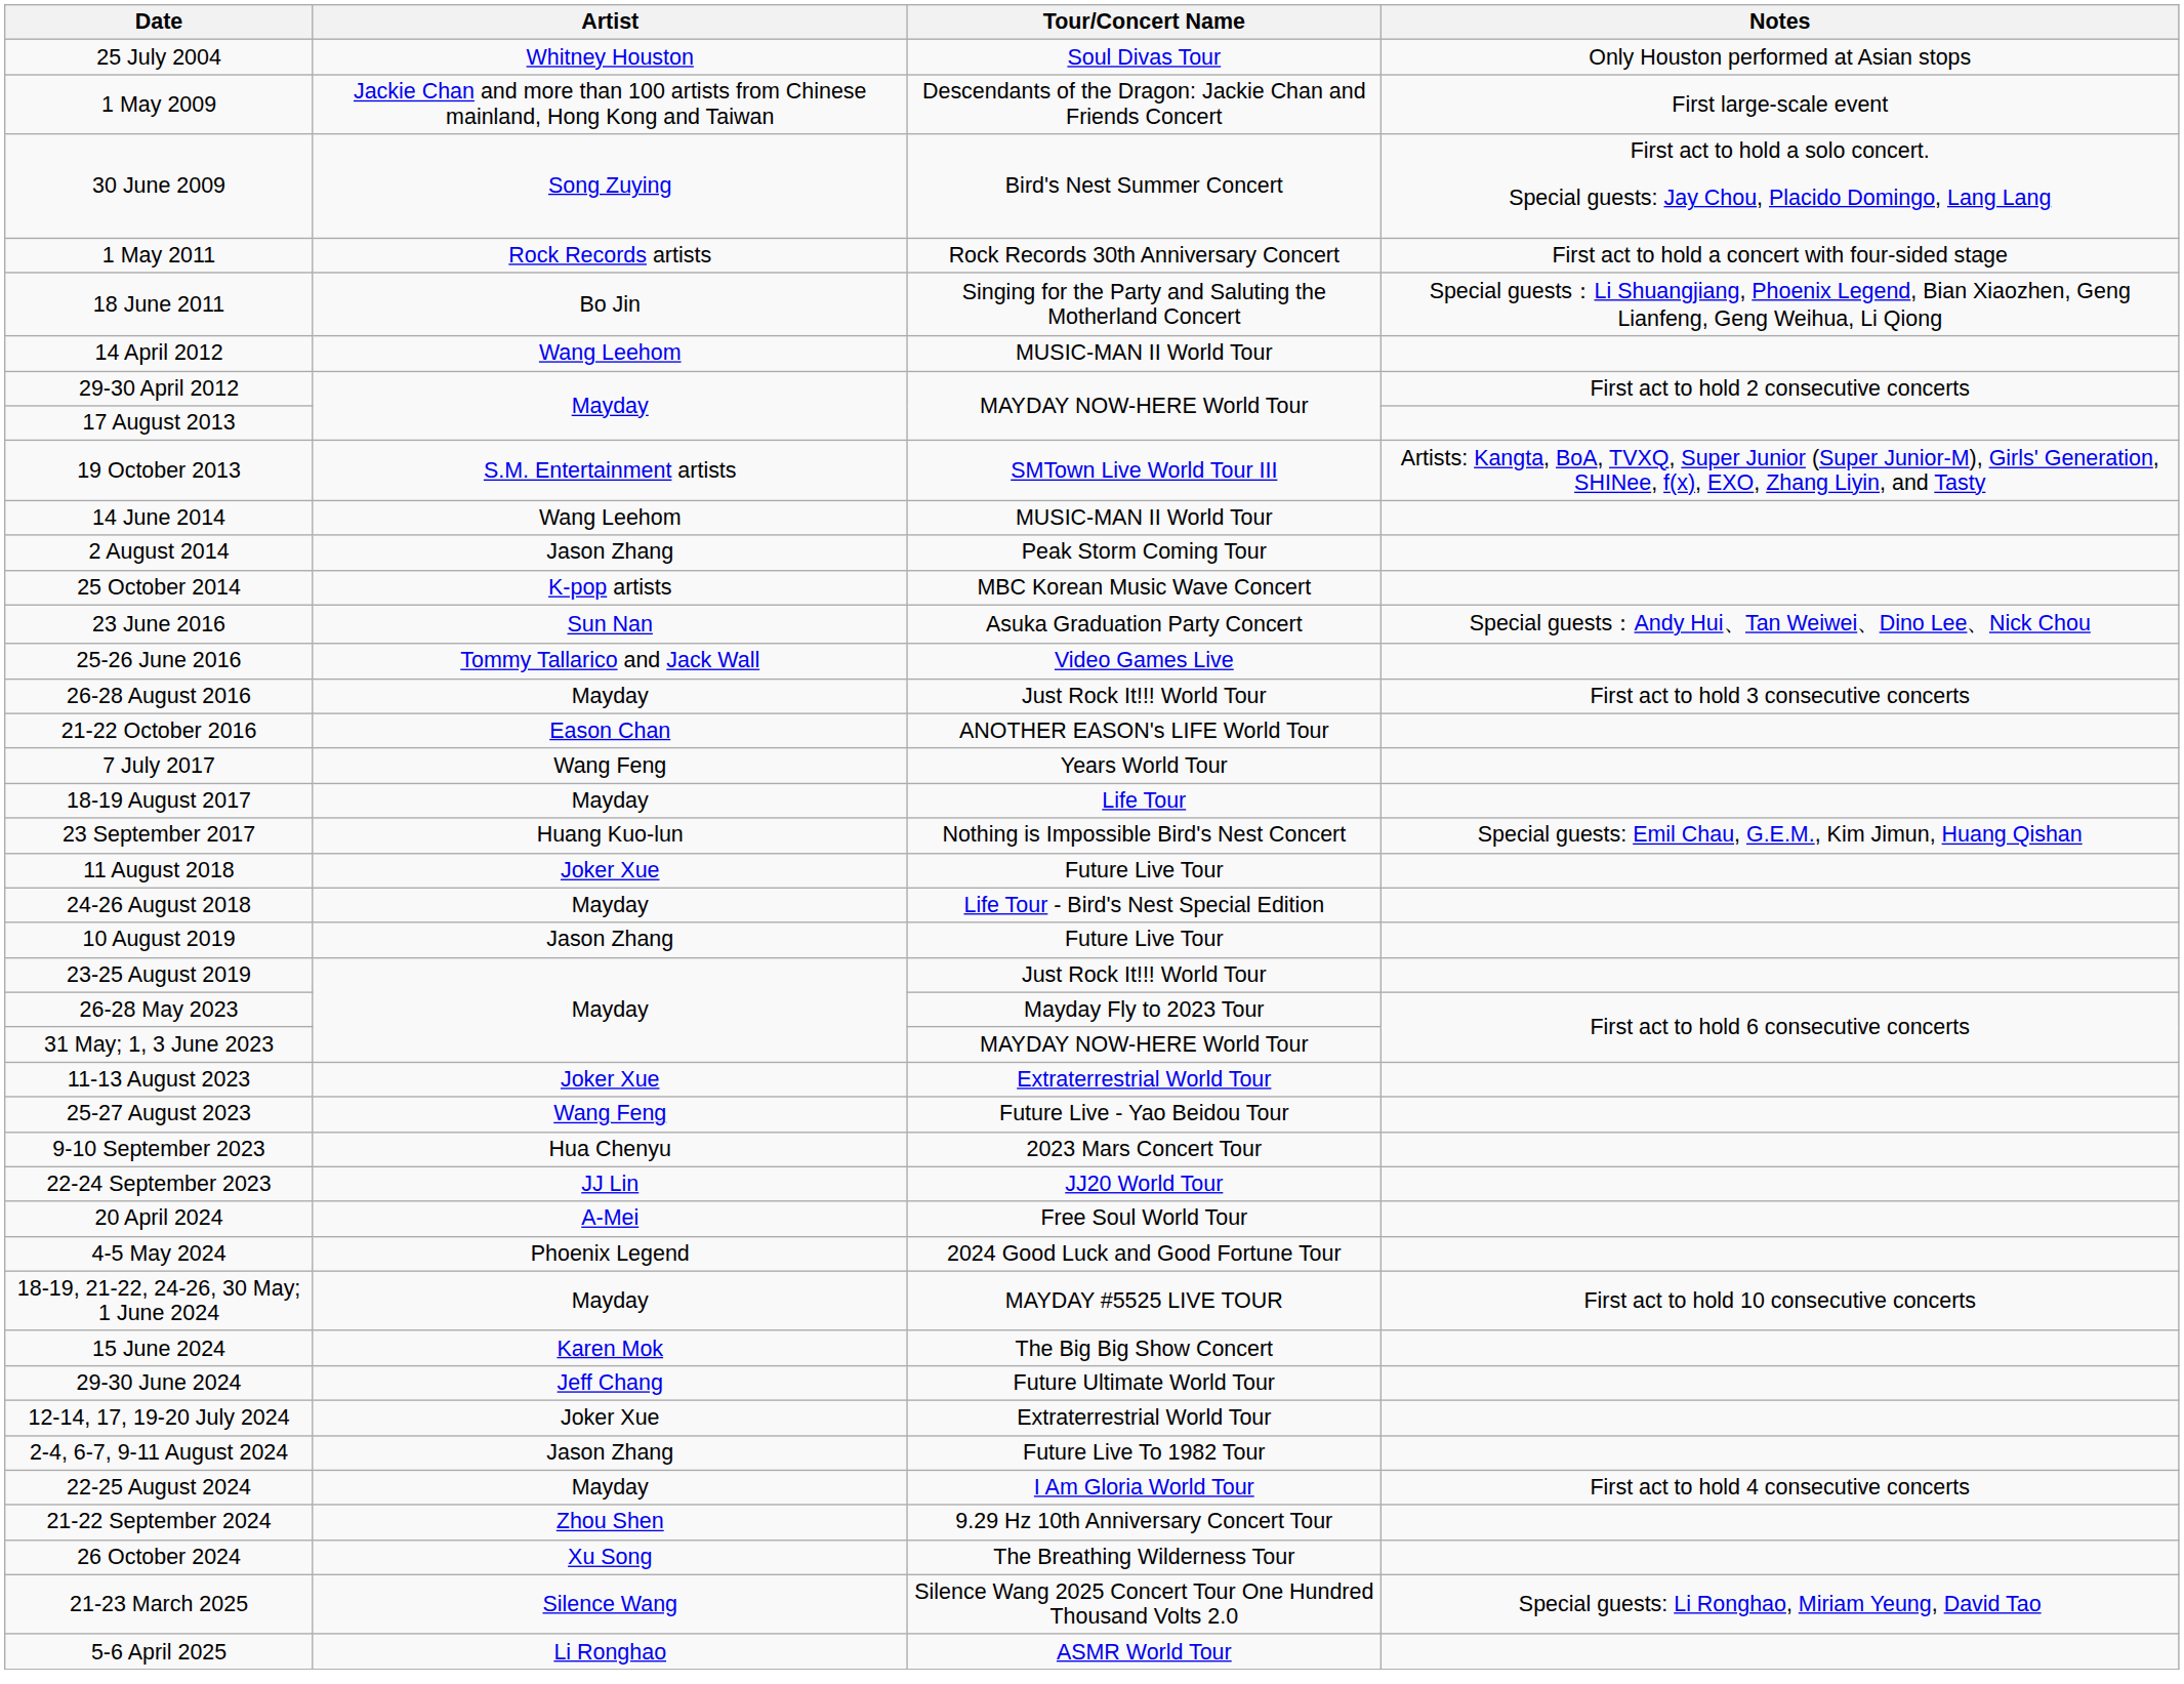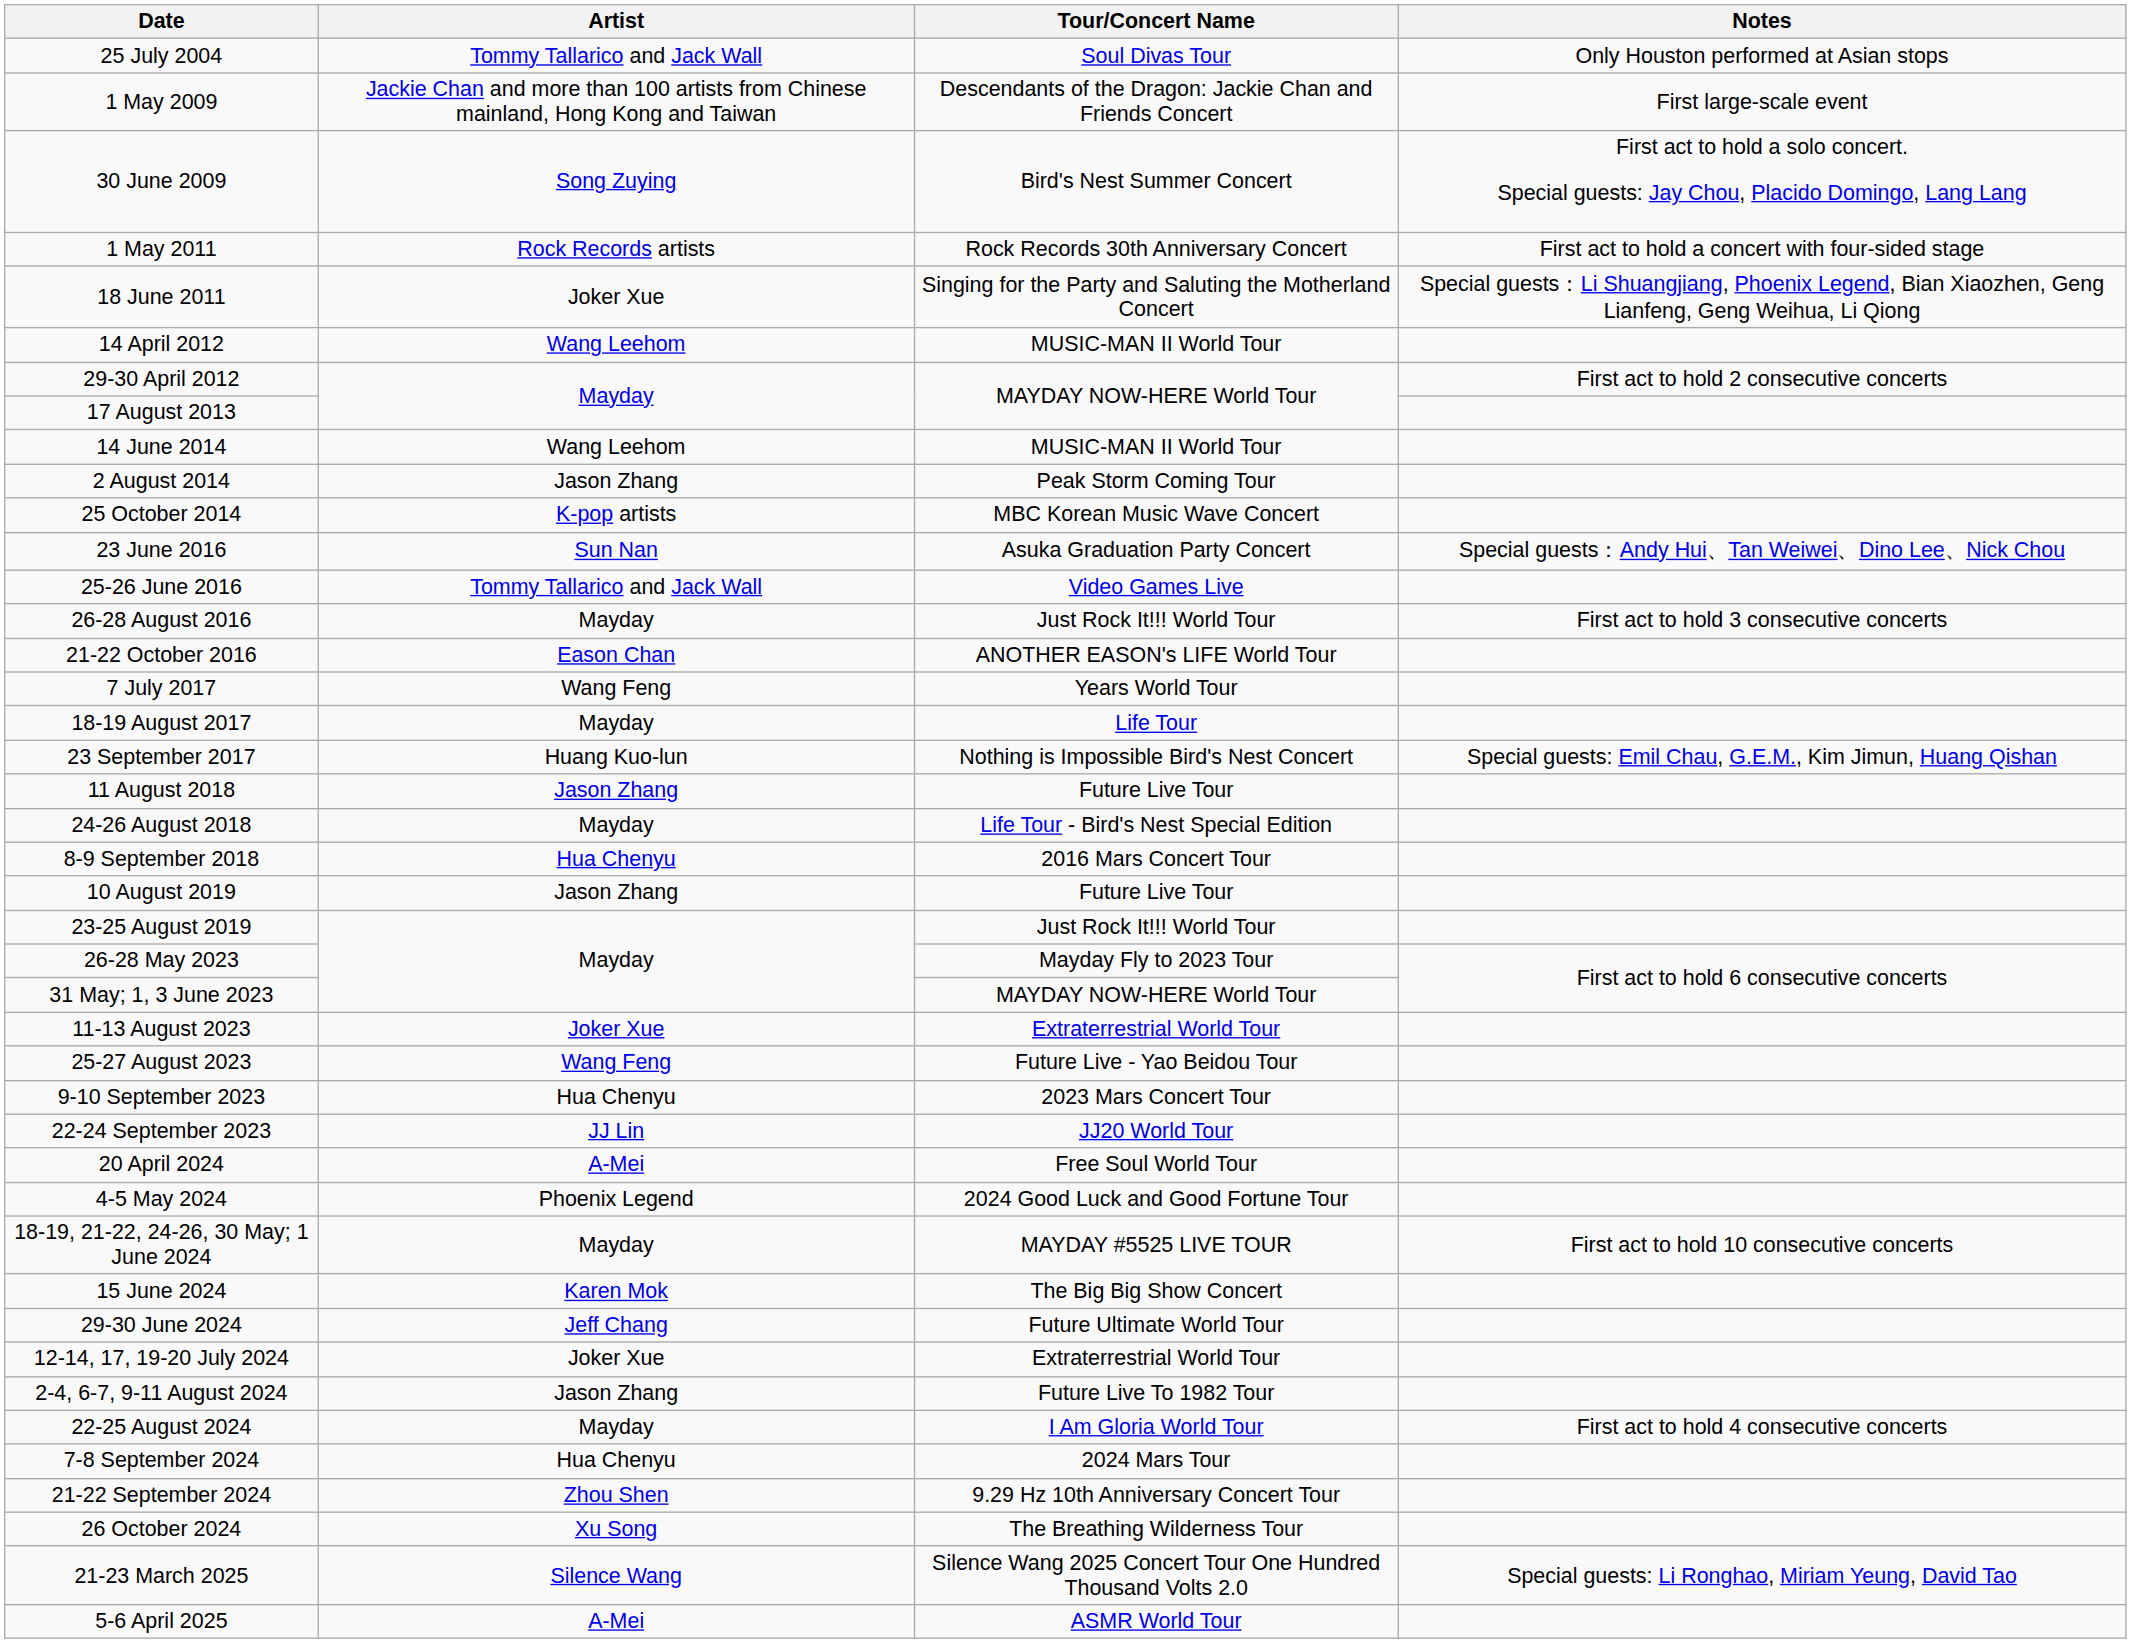 <table class="wikitable plainrowheaders" style="text-align:center; " width=100%>
 <tr>
 <th>Date</th>
 <th>Artist</th>
 <th>Tour/Concert Name</th>
 <th>Notes</th>
 </tr>
 <tr>
 <td>25 July 2004</td>
-<td><a href='#'>Whitney Houston</a></td>
+<td><a href='#'>Tommy Tallarico</a> and <a href='#'>Jack Wall</a></td>
 <td><a href='#'>Soul Divas Tour</a></td>
 <td>Only Houston performed at Asian stops</td>
 </tr>
 <tr>
 <td>1 May 2009</td>
 <td><a href='#'>Jackie Chan</a> and more than 100 artists from Chinese mainland, Hong Kong and Taiwan</td>
 <td>Descendants of the Dragon: Jackie Chan and Friends Concert</td>
 <td>First large-scale event</td>
 </tr>
 <tr>
 <td>30 June 2009</td>
 <td><a href='#'>Song Zuying</a></td>
 <td>Bird's Nest Summer Concert</td>
 <td>First act to hold a solo concert.<p> Special guests: <a href='#'>Jay Chou</a>, <a href='#'>Placido Domingo</a>, <a href='#'>Lang Lang</a></p></td>
 </tr>
 <tr>
 <td>1 May 2011</td>
 <td><a href='#'>Rock Records</a> artists</td>
 <td>Rock Records 30th Anniversary Concert</td>
 <td>First act to hold a concert with four-sided stage</td>
 </tr>
 <tr>
 <td>18 June 2011</td>
-<td>Bo Jin</td>
+<td>Joker Xue</td>
 <td>Singing for the Party and Saluting the Motherland Concert</td>
 <td>Special guests：<a href='#'>Li Shuangjiang</a>, <a href='#'>Phoenix Legend</a>, Bian Xiaozhen, Geng Lianfeng, Geng Weihua, Li Qiong</td>
 </tr>
 <tr>
 <td>14 April 2012</td>
 <td><a href='#'>Wang Leehom</a></td>
 <td>MUSIC-MAN II World Tour</td>
 <td></td>
 </tr>
 <tr>
 <td>29-30 April 2012</td>
 <td rowspan="2"><a href='#'>Mayday</a></td>
 <td rowspan="2">MAYDAY NOW-HERE World Tour</td>
 <td>First act to hold 2 consecutive concerts</td>
 </tr>
 <tr>
 <td>17 August 2013</td>
 <td></td>
-</tr>
-<tr>
-<td>19 October 2013</td>
-<td><a href='#'>S.M. Entertainment</a> artists</td>
-<td><a href='#'>SMTown Live World Tour III</a></td>
-<td>Artists: <a href='#'>Kangta</a>, <a href='#'>BoA</a>, <a href='#'>TVXQ</a>, <a href='#'>Super Junior</a> (<a href='#'>Super Junior-M</a>), <a href='#'>Girls' Generation</a>, <a href='#'>SHINee</a>, <a href='#'>f(x)</a>, <a href='#'>EXO</a>, <a href='#'>Zhang Liyin</a>, and <a href='#'>Tasty</a></td>
 </tr>
 <tr>
 <td>14 June 2014</td>
 <td>Wang Leehom</td>
 <td>MUSIC-MAN II World Tour</td>
 <td></td>
 </tr>
 <tr>
 <td>2 August 2014</td>
 <td>Jason Zhang</td>
 <td>Peak Storm Coming Tour</td>
 <td></td>
 </tr>
 <tr>
 <td>25 October 2014</td>
 <td><a href='#'>K-pop</a> artists</td>
 <td>MBC Korean Music Wave Concert</td>
 <td></td>
 </tr>
 <tr>
 <td>23 June 2016</td>
 <td><a href='#'>Sun Nan</a></td>
 <td>Asuka Graduation Party Concert</td>
 <td>Special guests：<a href='#'>Andy Hui</a>、<a href='#'>Tan Weiwei</a>、<a href='#'>Dino Lee</a>、<a href='#'>Nick Chou</a></td>
 </tr>
 <tr>
 <td>25-26 June 2016</td>
 <td><a href='#'>Tommy Tallarico</a> and <a href='#'>Jack Wall</a></td>
 <td><a href='#'>Video Games Live</a></td>
 <td></td>
 </tr>
 <tr>
 <td>26-28 August 2016</td>
 <td>Mayday</td>
 <td>Just Rock It!!! World Tour</td>
 <td>First act to hold 3 consecutive concerts</td>
 </tr>
 <tr>
 <td>21-22 October 2016</td>
 <td><a href='#'>Eason Chan</a></td>
 <td>ANOTHER EASON's LIFE World Tour</td>
 <td></td>
 </tr>
 <tr>
 <td>7 July 2017</td>
 <td>Wang Feng</td>
 <td>Years World Tour</td>
 <td></td>
 </tr>
 <tr>
 <td>18-19 August 2017</td>
 <td>Mayday</td>
 <td><a href='#'>Life Tour</a></td>
 <td></td>
 </tr>
 <tr>
 <td>23 September 2017</td>
 <td>Huang Kuo-lun</td>
 <td>Nothing is Impossible Bird's Nest Concert</td>
 <td>Special guests: <a href='#'>Emil Chau</a>, <a href='#'>G.E.M.</a>, Kim Jimun, <a href='#'>Huang Qishan</a></td>
 </tr>
 <tr>
 <td>11 August 2018</td>
-<td><a href='#'>Joker Xue</a></td>
+<td><a href='#'>Jason Zhang</a></td>
 <td>Future Live Tour</td>
 <td></td>
 </tr>
 <tr>
 <td>24-26 August 2018</td>
 <td>Mayday</td>
 <td><a href='#'>Life Tour</a> - Bird's Nest Special Edition</td>
+<td></td>
+</tr>
+<tr>
+<td>8-9 September 2018</td>
+<td><a href='#'>Hua Chenyu</a></td>
+<td>2016 Mars Concert Tour</td>
 <td></td>
 </tr>
 <tr>
 <td>10 August 2019</td>
 <td>Jason Zhang</td>
 <td>Future Live Tour</td>
 <td></td>
 </tr>
 <tr>
 <td>23-25 August 2019</td>
 <td rowspan="3">Mayday</td>
 <td>Just Rock It!!! World Tour</td>
 <td></td>
 </tr>
 <tr>
 <td>26-28 May 2023</td>
 <td>Mayday Fly to 2023 Tour</td>
 <td rowspan="2">First act to hold 6 consecutive concerts</td>
 </tr>
 <tr>
 <td>31 May; 1, 3 June 2023</td>
 <td>MAYDAY NOW-HERE World Tour</td>
 </tr>
 <tr>
 <td>11-13 August 2023</td>
 <td><a href='#'>Joker Xue</a></td>
 <td><a href='#'>Extraterrestrial World Tour</a></td>
 <td></td>
 </tr>
 <tr>
 <td>25-27 August 2023</td>
 <td><a href='#'>Wang Feng</a></td>
 <td>Future Live - Yao Beidou Tour</td>
 <td></td>
 </tr>
 <tr>
 <td>9-10 September 2023</td>
 <td>Hua Chenyu</td>
 <td>2023 Mars Concert Tour</td>
 <td></td>
 </tr>
 <tr>
 <td>22-24 September 2023</td>
 <td><a href='#'>JJ Lin</a></td>
 <td><a href='#'>JJ20 World Tour</a></td>
 <td></td>
 </tr>
 <tr>
 <td>20 April 2024</td>
 <td><a href='#'>A-Mei</a></td>
 <td>Free Soul World Tour</td>
 <td></td>
 </tr>
 <tr>
 <td>4-5 May 2024</td>
 <td>Phoenix Legend</td>
 <td>2024 Good Luck and Good Fortune Tour</td>
 <td></td>
 </tr>
 <tr>
 <td>18-19, 21-22, 24-26, 30 May; 1 June 2024</td>
 <td>Mayday</td>
 <td>MAYDAY #5525 LIVE TOUR</td>
 <td>First act to hold 10 consecutive concerts</td>
 </tr>
 <tr>
 <td>15 June 2024</td>
 <td><a href='#'>Karen Mok</a></td>
 <td>The Big Big Show Concert</td>
 <td></td>
 </tr>
 <tr>
 <td>29-30 June 2024</td>
 <td><a href='#'>Jeff Chang</a></td>
 <td>Future Ultimate World Tour</td>
 <td></td>
 </tr>
 <tr>
 <td>12-14, 17, 19-20 July 2024</td>
 <td>Joker Xue</td>
 <td>Extraterrestrial World Tour</td>
 <td></td>
 </tr>
 <tr>
 <td>2-4, 6-7, 9-11 August 2024</td>
 <td>Jason Zhang</td>
 <td>Future Live To 1982 Tour</td>
 <td></td>
 </tr>
 <tr>
 <td>22-25 August 2024</td>
 <td>Mayday</td>
 <td><a href='#'>I Am Gloria World Tour</a></td>
 <td>First act to hold 4 consecutive concerts</td>
 </tr>
 <tr>
+<td>7-8 September 2024</td>
+<td>Hua Chenyu</td>
+<td>2024 Mars Tour</td>
+<td></td>
+</tr>
+<tr>
 <td>21-22 September 2024</td>
 <td><a href='#'>Zhou Shen</a></td>
 <td>9.29 Hz 10th Anniversary Concert Tour</td>
 <td></td>
 </tr>
 <tr>
 <td>26 October 2024</td>
 <td><a href='#'>Xu Song</a></td>
 <td>The Breathing Wilderness Tour</td>
 <td></td>
 </tr>
 <tr>
 <td>21-23 March 2025</td>
 <td><a href='#'>Silence Wang</a></td>
 <td>Silence Wang 2025 Concert Tour One Hundred Thousand Volts 2.0</td>
 <td>Special guests: <a href='#'>Li Ronghao</a>, <a href='#'>Miriam Yeung</a>, <a href='#'>David Tao</a></td>
 </tr>
 <tr>
 <td>5-6 April 2025</td>
-<td><a href='#'>Li Ronghao</a></td>
+<td><a href='#'>A-Mei</a></td>
 <td><a href='#'>ASMR World Tour</a></td>
 <td></td>
 </tr>
 </table>
